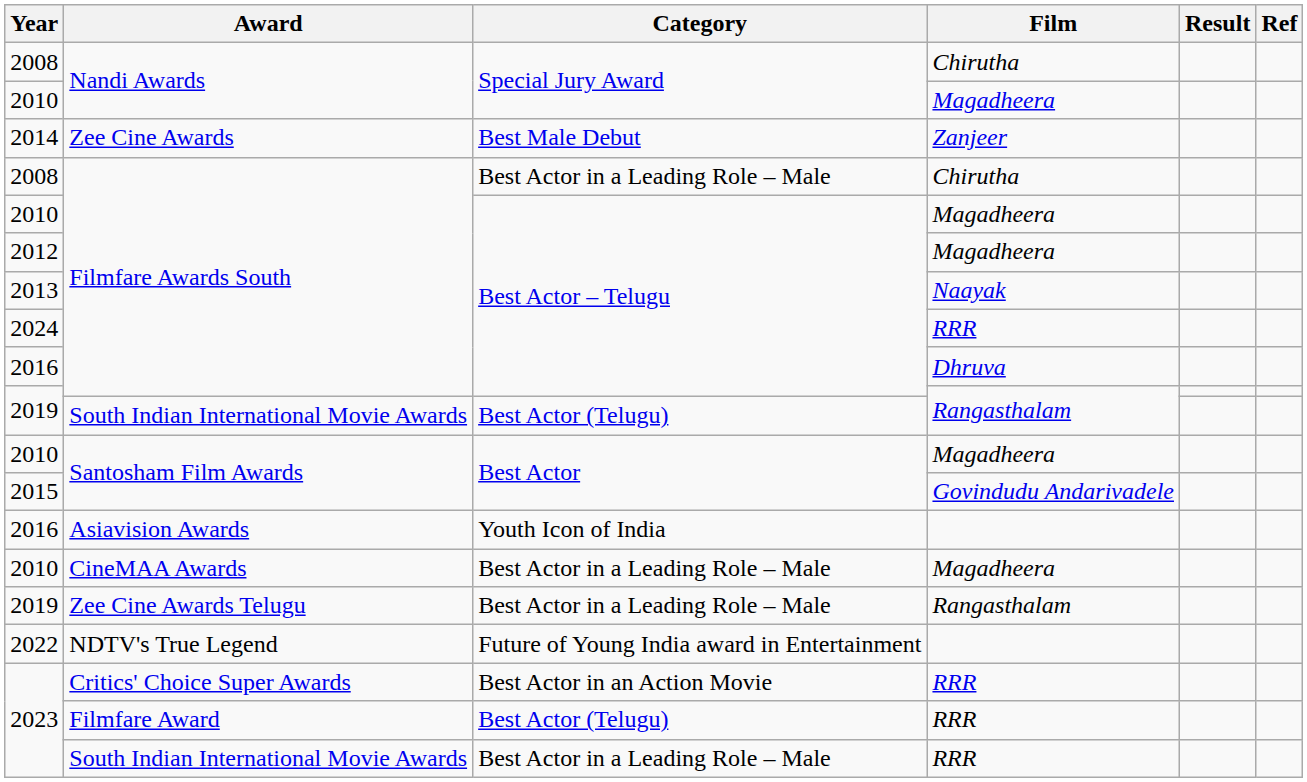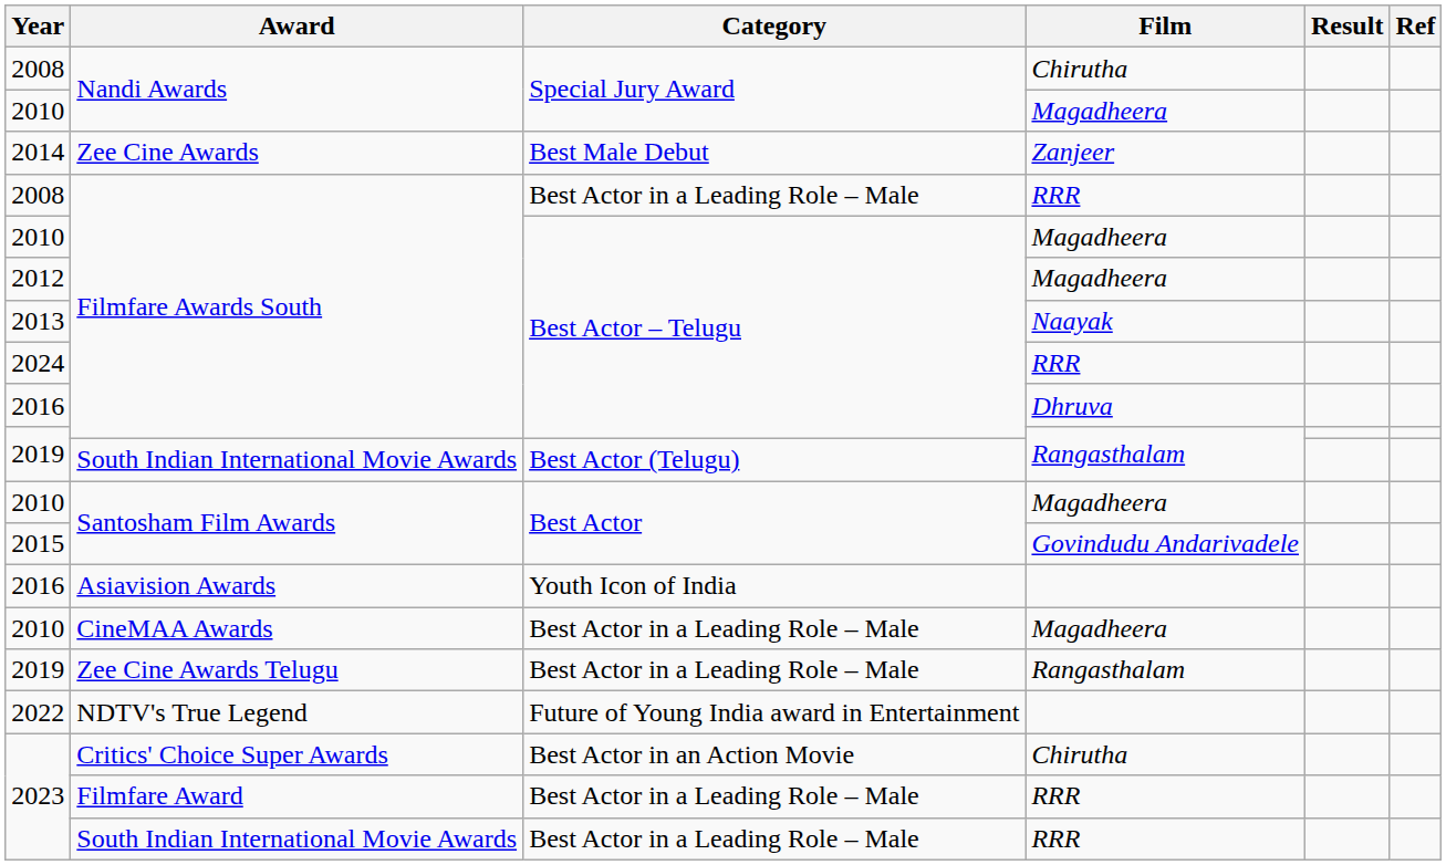 <table class="wikitable sortable">
 <tr>
 <th scope="col">Year</th>
 <th scope="col">Award</th>
 <th scope="col">Category</th>
 <th scope="col">Film</th>
 <th>Result</th>
 <th>Ref</th>
 </tr>
 <tr>
 <td>2008</td>
 <td rowspan="2"><a href='#'>Nandi Awards</a></td>
 <td rowspan="2"><a href='#'>Special Jury Award</a></td>
 <td><em>Chirutha</em></td>
 <td></td>
 <td></td>
 </tr>
 <tr>
 <td>2010</td>
 <td><em><a href='#'>Magadheera</a></em></td>
 <td></td>
 <td></td>
 </tr>
 <tr>
 <td>2014</td>
 <td><a href='#'>Zee Cine Awards</a></td>
 <td><a href='#'>Best Male Debut</a></td>
 <td><em><a href='#'>Zanjeer</a></em></td>
 <td></td>
 <td></td>
 </tr>
 <tr>
 <td>2008</td>
 <td rowspan="7"><a href='#'>Filmfare Awards South</a></td>
 <td>Best Actor in a Leading Role – Male</td>
-<td><em>Chirutha</em></td>
+<td><em><a href='#'>RRR</a></em></td>
 <td></td>
 <td></td>
 </tr>
 <tr>
 <td>2010</td>
 <td rowspan="6"><a href='#'>Best Actor – Telugu</a></td>
 <td><em>Magadheera</em></td>
 <td></td>
 <td></td>
 </tr>
 <tr>
 <td>2012</td>
 <td><em>Magadheera</em></td>
 <td></td>
 <td></td>
 </tr>
 <tr>
 <td>2013</td>
 <td><em><a href='#'>Naayak</a></em></td>
 <td></td>
 <td></td>
 </tr>
 <tr>
 <td>2024</td>
 <td><em><a href='#'>RRR</a></em></td>
 <td></td>
 <td></td>
 </tr>
 <tr>
 <td>2016</td>
 <td><a href='#'><em>Dhruva</em></a></td>
 <td></td>
 <td></td>
 </tr>
 <tr>
 <td rowspan="2">2019</td>
 <td rowspan="2"><em><a href='#'>Rangasthalam</a></em></td>
 <td></td>
 <td></td>
 </tr>
 <tr>
 <td><a href='#'>South Indian International Movie Awards</a></td>
 <td><a href='#'>Best Actor (Telugu)</a></td>
 <td></td>
 <td></td>
 </tr>
 <tr>
 <td>2010</td>
 <td rowspan="2"><a href='#'>Santosham Film Awards</a></td>
 <td rowspan="2"><a href='#'>Best Actor</a></td>
 <td><em>Magadheera</em></td>
 <td></td>
 <td></td>
 </tr>
 <tr>
 <td>2015</td>
 <td><em><a href='#'>Govindudu Andarivadele</a></em></td>
 <td></td>
 <td></td>
 </tr>
 <tr>
 <td>2016</td>
 <td><a href='#'>Asiavision Awards</a></td>
 <td>Youth Icon of India</td>
 <td></td>
 <td></td>
 <td></td>
 </tr>
 <tr>
 <td>2010</td>
 <td><a href='#'>CineMAA Awards</a></td>
 <td>Best Actor in a Leading Role – Male</td>
 <td><em>Magadheera</em></td>
 <td></td>
 <td></td>
 </tr>
 <tr>
 <td>2019</td>
 <td><a href='#'>Zee Cine Awards Telugu</a></td>
 <td>Best Actor in a Leading Role – Male</td>
 <td><em>Rangasthalam</em></td>
 <td></td>
 <td></td>
 </tr>
 <tr>
 <td>2022</td>
 <td>NDTV's True Legend</td>
 <td>Future of Young India award in Entertainment</td>
 <td></td>
 <td></td>
 <td></td>
 </tr>
 <tr>
 <td rowspan="3">2023</td>
 <td><a href='#'>Critics' Choice Super Awards</a></td>
 <td>Best Actor in an Action Movie</td>
-<td><em><a href='#'>RRR</a></em></td>
+<td><em>Chirutha</em></td>
 <td></td>
 <td></td>
 </tr>
 <tr>
 <td><a href='#'>Filmfare Award</a></td>
-<td><a href='#'>Best Actor (Telugu)</a></td>
+<td>Best Actor in a Leading Role – Male</td>
 <td><em>RRR</em></td>
 <td></td>
 <td></td>
 </tr>
 <tr>
 <td><a href='#'>South Indian International Movie Awards</a></td>
 <td>Best Actor in a Leading Role – Male</td>
 <td><em>RRR</em></td>
 <td></td>
 </tr>
 </table>
